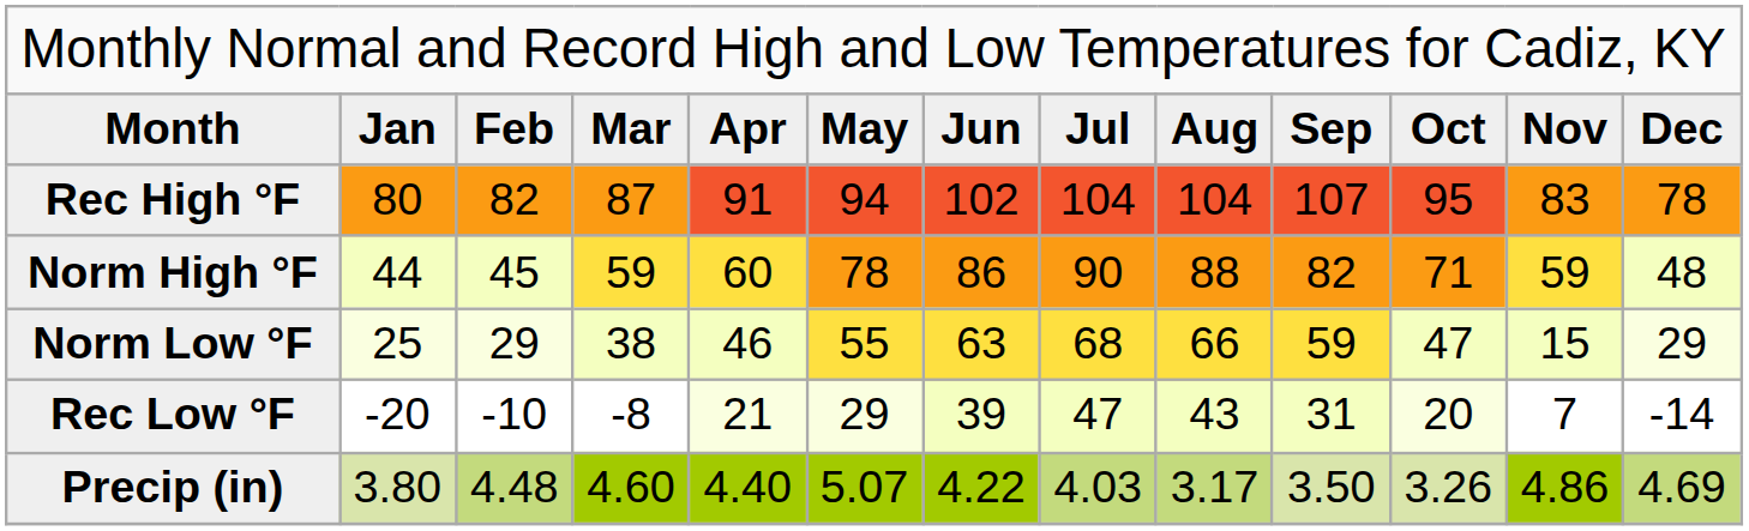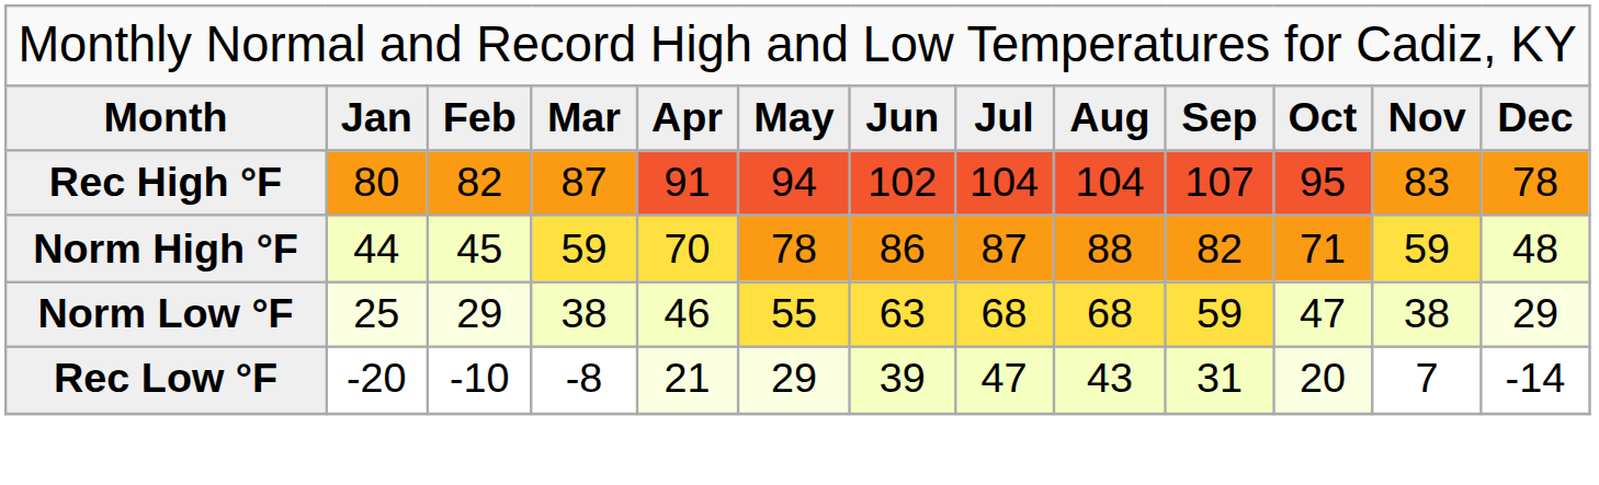 <table class="wikitable" "text-align:center;font-size:90%;"|>
 <tr>
 <td width=100% colspan="13" style="text-align:center;font-size:120%;">Monthly Normal and Record High and Low Temperatures for Cadiz, KY</td>
 </tr>
 <tr>
 <th style="background: #EFEFEF; color: #000000" height="17">Month</th>
 <th style="background: #EFEFEF; color:#000000;">Jan</th>
 <th style="background: #EFEFEF; color:#000000;">Feb</th>
 <th style="background: #EFEFEF; color:#000000;">Mar</th>
 <th style="background: #EFEFEF; color:#000000;">Apr</th>
 <th style="background: #EFEFEF; color:#000000;">May</th>
 <th style="background: #EFEFEF; color:#000000;">Jun</th>
 <th style="background: #EFEFEF; color:#000000;">Jul</th>
 <th style="background: #EFEFEF; color:#000000;">Aug</th>
 <th style="background: #EFEFEF; color:#000000;">Sep</th>
 <th style="background: #EFEFEF; color:#000000;">Oct</th>
 <th style="background: #EFEFEF; color:#000000;">Nov</th>
 <th style="background: #EFEFEF; color:#000000;">Dec</th>
 </tr>
 <tr>
 <th style="background: #EFEFEF; color:#000000;" height="16;">Rec High °F</th>
 <td style="text-align:center; background: #FB9B13; color:#000000;">80</td>
 <td style="text-align:center; background: #FB9B13; color:#000000;">82</td>
 <td style="text-align:center; background: #FB9B13; color:#000000;">87</td>
 <td style="text-align:center; background: #F3552E; color:#000000;">91</td>
 <td style="text-align:center; background: #F3552E; color:#000000;">94</td>
 <td style="text-align:center; background: #F3552E; color:#000000;">102</td>
 <td style="text-align:center; background: #F3552E; color:#000000;">104</td>
 <td style="text-align:center; background: #F3552E; color:#000000;">104</td>
 <td style="text-align:center; background: #F3552E; color:#000000;">107</td>
 <td style="text-align:center; background: #F3552E; color:#000000;">95</td>
 <td style="text-align:center; background: #FB9B13; color:#000000;">83</td>
 <td style="text-align:center; background: #FB9B13; color:#000000;">78</td>
 </tr>
 <tr>
 <th style="background: #EFEFEF; color:#000000;" height="16;">Norm High °F</th>
 <td style="text-align:center; background: #F4FFC0; color:#000000;">44</td>
 <td style="text-align:center; background: #F4FFC0; color:#000000;">45</td>
 <td style="text-align:center; background: #FEE040; color:#000000;">59</td>
-<td style="text-align:center; background: #FEE040; color:#000000;">60</td>
+<td style="text-align:center; background: #FEE040; color:#000000;">70</td>
 <td style="text-align:center; background: #FB9B13; color:#000000;">78</td>
 <td style="text-align:center; background: #FB9B13; color:#000000;">86</td>
-<td style="text-align:center; background: #FB9B13; color:#000000;">90</td>
+<td style="text-align:center; background: #FB9B13; color:#000000;">87</td>
 <td style="text-align:center; background: #FB9B13; color:#000000;">88</td>
 <td style="text-align:center; background: #FB9B13; color:#000000;">82</td>
 <td style="text-align:center; background: #FB9B13; color:#000000;">71</td>
 <td style="text-align:center; background: #FEE040; color:#000000;">59</td>
 <td style="text-align:center; background: #F4FFC0; color:#000000;">48</td>
 </tr>
 <tr>
 <th style="background: #EFEFEF; color:#000000;" height="16;">Norm Low °F</th>
 <td style="text-align:center; background: #FAFFE0; color:#000000;">25</td>
 <td style="text-align:center; background: #FAFFE0; color:#000000;">29</td>
 <td style="text-align:center; background: #F4FFC0; color:#000000;">38</td>
 <td style="text-align:center; background: #F4FFC0; color:#000000;">46</td>
 <td style="text-align:center; background: #FEE040; color:#000000;">55</td>
 <td style="text-align:center; background: #FEE040; color:#000000;">63</td>
 <td style="text-align:center; background: #FEE040; color:#000000;">68</td>
-<td style="text-align:center; background: #FEE040; color:#000000;">66</td>
+<td style="text-align:center; background: #FEE040; color:#000000;">68</td>
 <td style="text-align:center; background: #FEE040; color:#000000;">59</td>
 <td style="text-align:center; background: #F4FFC0; color:#000000;">47</td>
-<td style="text-align:center; background: #F4FFC0; color:#000000;">15</td>
+<td style="text-align:center; background: #F4FFC0; color:#000000;">38</td>
 <td style="text-align:center; background: #FAFFE0; color:#000000;">29</td>
 </tr>
 <tr>
 <th style="background: #EFEFEF; color:#000000;" height="16;">Rec Low °F</th>
 <td style="text-align:center; background: #FFFFFF; color:#000000;">-20</td>
 <td style="text-align:center; background: #FFFFFF; color:#000000;">-10</td>
 <td style="text-align:center; background: #FFFFFF; color:#000000;">-8</td>
 <td style="text-align:center; background: #FAFFE0; color:#000000;">21</td>
 <td style="text-align:center; background: #FAFFE0; color:#000000;">29</td>
 <td style="text-align:center; background: #F4FFC0; color:#000000;">39</td>
 <td style="text-align:center; background: #F4FFC0; color:#000000;">47</td>
 <td style="text-align:center; background: #F4FFC0; color:#000000;">43</td>
 <td style="text-align:center; background: #F4FFC0; color:#000000;">31</td>
 <td style="text-align:center; background: #FAFFE0; color:#000000;">20</td>
 <td style="text-align:center; background: #FFFFFF; color:#000000;">7</td>
 <td style="text-align:center; background: #FFFFFF; color:#000000;">-14</td>
 </tr>
 <tr>
-<th style="background: #EFEFEF; color:#000000;" height="16;">Precip (in)</th>
-<td style="text-align:center; background: #D9E5AB; color:#000000;">3.80</td>
-<td style="text-align:center; background: #C3DA7D; color:#000000;">4.48</td>
-<td style="text-align:center; background: #A2CA00; color:#000000;">4.60</td>
-<td style="text-align:center; background: #A2CA00; color:#000000;">4.40</td>
-<td style="text-align:center; background: #A2CA00; color:#000000;">5.07</td>
-<td style="text-align:center; background: #A2CA00; color:#000000;">4.22</td>
-<td style="text-align:center; background: #C3DA7D; color:#000000;">4.03</td>
-<td style="text-align:center; background: #C3DA7D; color:#000000;">3.17</td>
-<td style="text-align:center; background: #D9E5AB; color:#000000;">3.50</td>
-<td style="text-align:center; background: #D9E5AB; color:#000000;">3.26</td>
-<td style="text-align:center; background: #A2CA00; color:#000000;">4.86</td>
-<td style="text-align:center; background: #C3DA7D; color:#000000;">4.69</td>
-</tr>
-<tr>
 </tr>
 </table>
